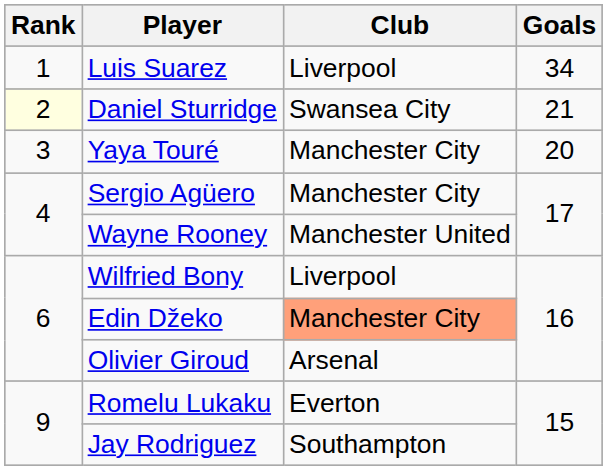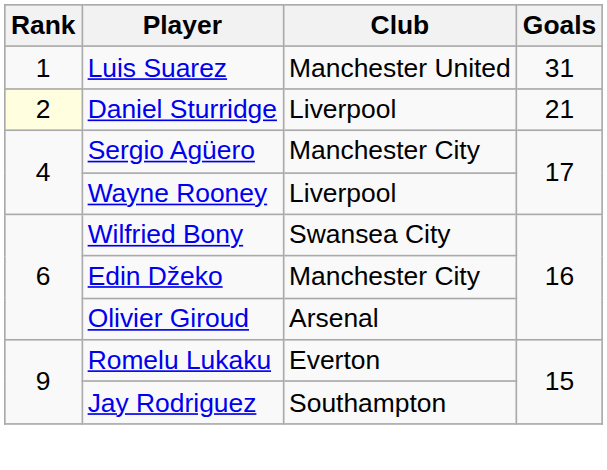 <table class="wikitable sortable" style="text-align:center">
 <tr>
 <th>Rank</th>
 <th>Player</th>
 <th>Club</th>
 <th>Goals</th>
 </tr>
 <tr>
 <td>1</td>
 <td align="left"> <a href='#'>Luis Suarez</a></td>
-<td align="left">Liverpool</td>
-<td>34</td>
+<td align="left">Manchester United</td>
+<td>31</td>
 </tr>
 <tr>
 <td style="background: lightyellow;">2</td>
 <td align="left"> <a href='#'>Daniel Sturridge</a></td>
-<td align="left">Swansea City</td>
+<td align="left">Liverpool</td>
 <td>21</td>
-</tr>
-<tr>
-<td>3</td>
-<td align="left"> <a href='#'>Yaya Touré</a></td>
-<td align="left">Manchester City</td>
-<td>20</td>
 </tr>
 <tr>
 <td rowspan="2">4</td>
 <td align="left"> <a href='#'>Sergio Agüero</a></td>
 <td align="left">Manchester City</td>
 <td rowspan="2">17</td>
 </tr>
 <tr>
 <td align="left"> <a href='#'>Wayne Rooney</a></td>
-<td align="left">Manchester United</td>
+<td align="left">Liverpool</td>
 </tr>
 <tr>
 <td rowspan="3">6</td>
 <td align="left"> <a href='#'>Wilfried Bony</a></td>
-<td align="left">Liverpool</td>
+<td align="left">Swansea City</td>
 <td rowspan="3">16</td>
 </tr>
 <tr>
 <td align="left"> <a href='#'>Edin Džeko</a></td>
-<td align="left" style="background: lightsalmon;">Manchester City</td>
+<td align="left">Manchester City</td>
 </tr>
 <tr>
 <td align="left"> <a href='#'>Olivier Giroud</a></td>
 <td align="left">Arsenal</td>
 </tr>
 <tr>
 <td rowspan="2">9</td>
 <td align="left"> <a href='#'>Romelu Lukaku</a></td>
 <td align="left">Everton</td>
 <td rowspan="2">15</td>
 </tr>
 <tr>
 <td align="left"> <a href='#'>Jay Rodriguez</a></td>
 <td align="left">Southampton</td>
 </tr>
 </table>
